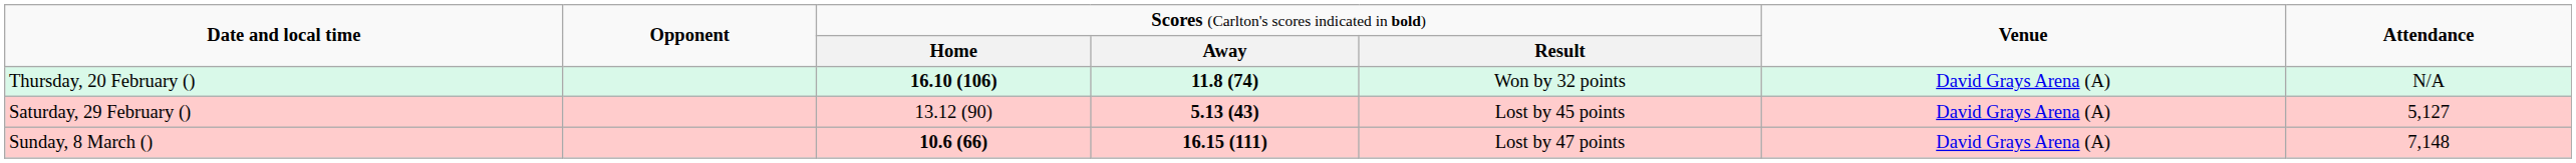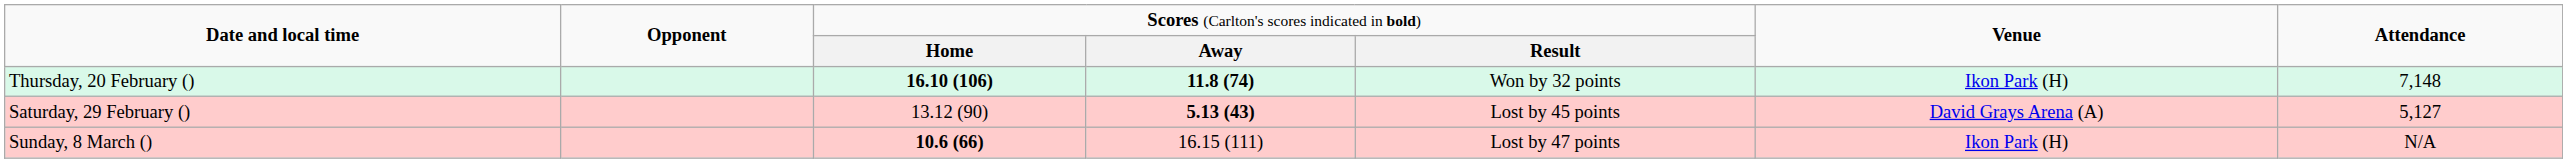 <table class="wikitable" style="font-size:90%; text-align:center; width: 100%; margin-left: auto; margin-right: auto;">
 <tr>
 <td rowspan=2><strong>Date and local time</strong></td>
 <td rowspan=2><strong>Opponent</strong></td>
 <td colspan=3><strong>Scores</strong> <small>(Carlton's scores indicated in <strong>bold</strong>)</small></td>
 <td rowspan=2><strong>Venue</strong></td>
 <td rowspan=2><strong>Attendance</strong></td>
 </tr>
 <tr>
 <th>Home</th>
 <th>Away</th>
 <th>Result</th>
 </tr>
 <tr style="background:#d9f9e9;">
 <td align=left>Thursday, 20 February ()</td>
 <td align=left></td>
 <td><strong>16.10 (106)</strong></td>
 <td><strong>11.8 (74)</strong></td>
 <td>Won by 32 points</td>
-<td><a href='#'>David Grays Arena</a> (A)</td>
-<td>N/A</td>
+<td><a href='#'>Ikon Park</a> (H)</td>
+<td>7,148</td>
 </tr>
 <tr style="background:#fcc;">
 <td align=left>Saturday, 29 February ()</td>
 <td align=left></td>
 <td>13.12 (90)</td>
 <td><strong>5.13 (43)</strong></td>
 <td>Lost by 45 points</td>
 <td><a href='#'>David Grays Arena</a> (A)</td>
 <td>5,127</td>
 </tr>
 <tr style="background:#fcc;">
 <td align=left>Sunday, 8 March ()</td>
 <td align=left></td>
 <td><strong>10.6 (66)</strong></td>
-<td><strong>16.15 (111)</strong></td>
+<td>16.15 (111)</td>
 <td>Lost by 47 points</td>
-<td><a href='#'>David Grays Arena</a> (A)</td>
-<td>7,148</td>
+<td><a href='#'>Ikon Park</a> (H)</td>
+<td>N/A</td>
 </tr>
 </table>
